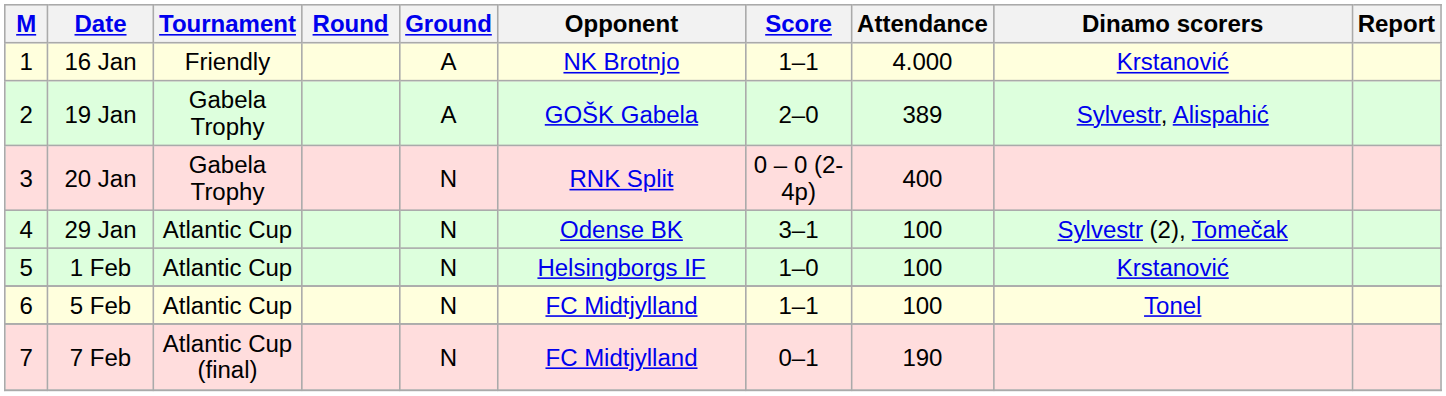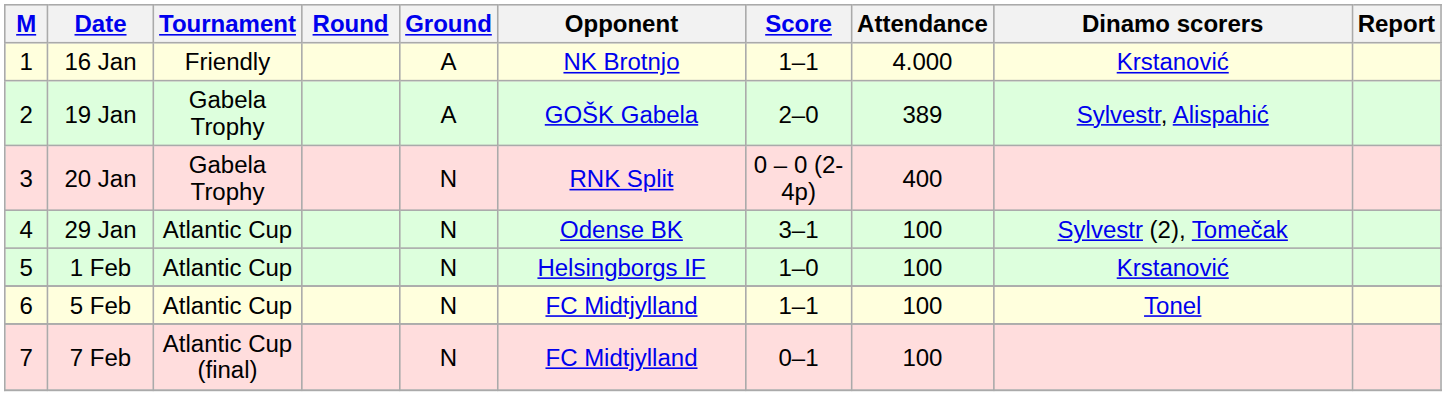 <table class="wikitable sortable" style="text-align: center; font-size:95%;">
 <tr>
 <th width="20"><a href='#'>M</a></th>
 <th width="60"><a href='#'>Date</a><br></th>
 <th width="80"><a href='#'>Tournament</a><br></th>
 <th width="55"><a href='#'>Round</a><br></th>
 <th width="50"><a href='#'>Ground</a><br></th>
 <th width="150">Opponent<br></th>
 <th width="60"><a href='#'>Score</a><br></th>
 <th width="40">Attendance<br></th>
 <th width="220">Dinamo scorers<br></th>
 <th>Report<br></th>
 </tr>
 <tr bgcolor=ffffdd>
 <td>1</td>
 <td>16 Jan</td>
 <td>Friendly</td>
 <td></td>
 <td>A </td>
 <td><a href='#'>NK Brotnjo</a> </td>
 <td>1–1</td>
 <td>4.000</td>
 <td><a href='#'>Krstanović</a></td>
 <td></td>
 </tr>
 <tr bgcolor="#ddffdd">
 <td>2</td>
 <td>19 Jan</td>
 <td>Gabela Trophy</td>
 <td></td>
 <td>A </td>
 <td><a href='#'>GOŠK Gabela</a> </td>
 <td>2–0</td>
 <td>389</td>
 <td><a href='#'>Sylvestr</a>, <a href='#'>Alispahić</a></td>
 <td></td>
 </tr>
 <tr bgcolor=ffdddd>
 <td>3</td>
 <td>20 Jan</td>
 <td>Gabela Trophy</td>
 <td></td>
 <td>N </td>
 <td><a href='#'>RNK Split</a></td>
 <td>0 – 0 (2-4p)</td>
 <td>400</td>
 <td></td>
 <td></td>
 </tr>
 <tr bgcolor="#ddffdd">
 <td>4</td>
 <td>29 Jan</td>
 <td>Atlantic Cup</td>
 <td></td>
 <td>N </td>
 <td><a href='#'>Odense BK</a> </td>
 <td>3–1</td>
 <td>100</td>
 <td><a href='#'>Sylvestr</a> (2), <a href='#'>Tomečak</a></td>
 <td></td>
 </tr>
 <tr bgcolor="#ddffdd">
 <td>5</td>
 <td>1 Feb</td>
 <td>Atlantic Cup</td>
 <td></td>
 <td>N </td>
 <td><a href='#'>Helsingborgs IF</a> </td>
 <td>1–0</td>
 <td>100</td>
 <td><a href='#'>Krstanović</a></td>
 <td></td>
 </tr>
 <tr>
 </tr>
 <tr bgcolor=ffffdd>
 <td>6</td>
 <td>5 Feb</td>
 <td>Atlantic Cup</td>
 <td></td>
 <td>N </td>
 <td><a href='#'>FC Midtjylland</a> </td>
 <td>1–1</td>
 <td>100</td>
 <td><a href='#'>Tonel</a></td>
 <td></td>
 </tr>
 <tr>
 </tr>
 <tr bgcolor=ffdddd>
 <td>7</td>
 <td>7 Feb</td>
 <td>Atlantic Cup (final)</td>
 <td></td>
 <td>N </td>
 <td><a href='#'>FC Midtjylland</a> </td>
 <td>0–1</td>
-<td>190</td>
+<td>100</td>
 <td></td>
 <td></td>
 </tr>
 <tr>
 </tr>
 </table>
